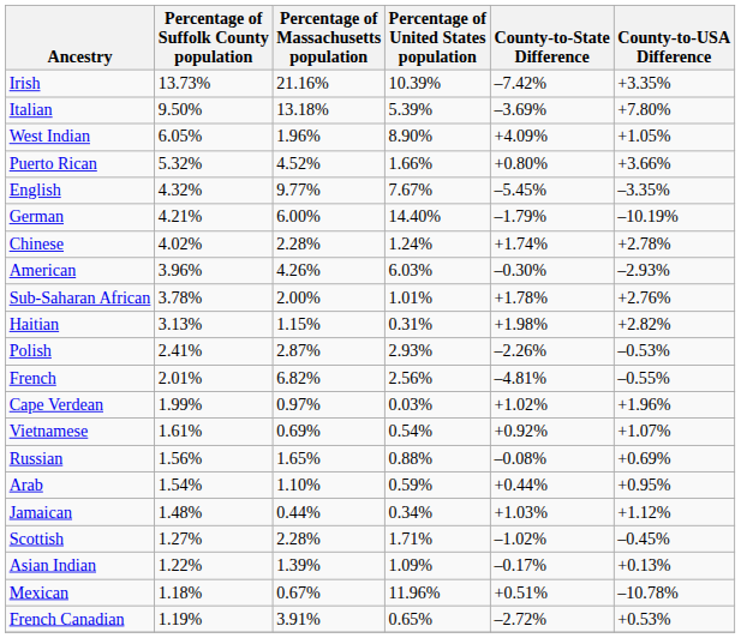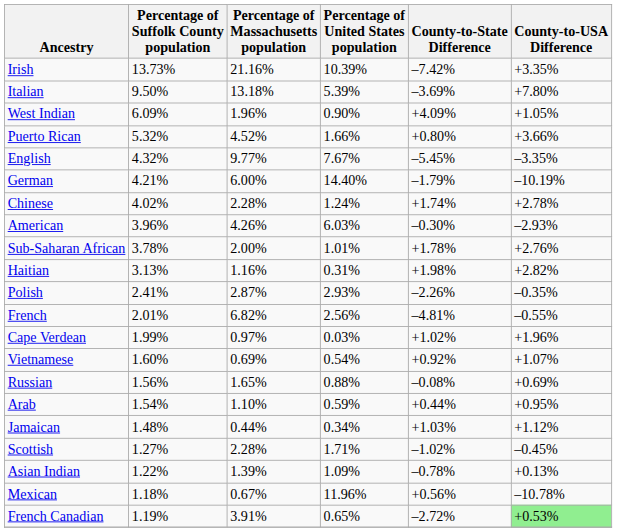 <table class="wikitable sortable">
 <tr valign=bottom>
 <th>Ancestry</th>
 <th>Percentage of<br>Suffolk County<br>population</th>
 <th>Percentage of<br>Massachusetts<br>population</th>
 <th>Percentage of<br>United States<br>population</th>
 <th>County-to-State<br>Difference</th>
 <th>County-to-USA<br>Difference</th>
 </tr>
 <tr>
 <td><a href='#'>Irish</a></td>
 <td>13.73%</td>
 <td>21.16%</td>
 <td>10.39%</td>
 <td>–7.42%</td>
 <td>+3.35%</td>
 </tr>
 <tr>
 <td><a href='#'>Italian</a></td>
 <td>9.50%</td>
 <td>13.18%</td>
 <td>5.39%</td>
 <td>–3.69%</td>
 <td>+7.80%</td>
 </tr>
 <tr>
 <td><a href='#'>West Indian</a></td>
-<td>6.05%</td>
+<td>6.09%</td>
 <td>1.96%</td>
-<td>8.90%</td>
+<td>0.90%</td>
 <td>+4.09%</td>
 <td>+1.05%</td>
 </tr>
 <tr>
 <td><a href='#'>Puerto Rican</a></td>
 <td>5.32%</td>
 <td>4.52%</td>
 <td>1.66%</td>
 <td>+0.80%</td>
 <td>+3.66%</td>
 </tr>
 <tr>
 <td><a href='#'>English</a></td>
 <td>4.32%</td>
 <td>9.77%</td>
 <td>7.67%</td>
 <td>–5.45%</td>
 <td>–3.35%</td>
 </tr>
 <tr>
 <td><a href='#'>German</a></td>
 <td>4.21%</td>
 <td>6.00%</td>
 <td>14.40%</td>
 <td>–1.79%</td>
 <td>–10.19%</td>
 </tr>
 <tr>
 <td><a href='#'>Chinese</a></td>
 <td>4.02%</td>
 <td>2.28%</td>
 <td>1.24%</td>
 <td>+1.74%</td>
 <td>+2.78%</td>
 </tr>
 <tr>
 <td><a href='#'>American</a></td>
 <td>3.96%</td>
 <td>4.26%</td>
 <td>6.03%</td>
 <td>–0.30%</td>
 <td>–2.93%</td>
 </tr>
 <tr>
 <td><a href='#'>Sub-Saharan African</a></td>
 <td>3.78%</td>
 <td>2.00%</td>
 <td>1.01%</td>
 <td>+1.78%</td>
 <td>+2.76%</td>
 </tr>
 <tr>
 <td><a href='#'>Haitian</a></td>
 <td>3.13%</td>
-<td>1.15%</td>
+<td>1.16%</td>
 <td>0.31%</td>
 <td>+1.98%</td>
 <td>+2.82%</td>
 </tr>
 <tr>
 <td><a href='#'>Polish</a></td>
 <td>2.41%</td>
 <td>2.87%</td>
 <td>2.93%</td>
 <td>–2.26%</td>
-<td>–0.53%</td>
+<td>–0.35%</td>
 </tr>
 <tr>
 <td><a href='#'>French</a></td>
 <td>2.01%</td>
 <td>6.82%</td>
 <td>2.56%</td>
 <td>–4.81%</td>
 <td>–0.55%</td>
 </tr>
 <tr>
 <td><a href='#'>Cape Verdean</a></td>
 <td>1.99%</td>
 <td>0.97%</td>
 <td>0.03%</td>
 <td>+1.02%</td>
 <td>+1.96%</td>
 </tr>
 <tr>
 <td><a href='#'>Vietnamese</a></td>
-<td>1.61%</td>
+<td>1.60%</td>
 <td>0.69%</td>
 <td>0.54%</td>
 <td>+0.92%</td>
 <td>+1.07%</td>
 </tr>
 <tr>
 <td><a href='#'>Russian</a></td>
 <td>1.56%</td>
 <td>1.65%</td>
 <td>0.88%</td>
 <td>–0.08%</td>
 <td>+0.69%</td>
 </tr>
 <tr>
 <td><a href='#'>Arab</a></td>
 <td>1.54%</td>
 <td>1.10%</td>
 <td>0.59%</td>
 <td>+0.44%</td>
 <td>+0.95%</td>
 </tr>
 <tr>
 <td><a href='#'>Jamaican</a></td>
 <td>1.48%</td>
 <td>0.44%</td>
 <td>0.34%</td>
 <td>+1.03%</td>
 <td>+1.12%</td>
 </tr>
 <tr>
 <td><a href='#'>Scottish</a></td>
 <td>1.27%</td>
 <td>2.28%</td>
 <td>1.71%</td>
 <td>–1.02%</td>
 <td>–0.45%</td>
 </tr>
 <tr>
 <td><a href='#'>Asian Indian</a></td>
 <td>1.22%</td>
 <td>1.39%</td>
 <td>1.09%</td>
-<td>–0.17%</td>
+<td>–0.78%</td>
 <td>+0.13%</td>
 </tr>
 <tr>
 <td><a href='#'>Mexican</a></td>
 <td>1.18%</td>
 <td>0.67%</td>
 <td>11.96%</td>
-<td>+0.51%</td>
+<td>+0.56%</td>
 <td>–10.78%</td>
 </tr>
 <tr>
 <td><a href='#'>French Canadian</a></td>
 <td>1.19%</td>
 <td>3.91%</td>
 <td>0.65%</td>
 <td>–2.72%</td>
-<td>+0.53%</td>
+<td style="background: lightgreen;">+0.53%</td>
 </tr>
 <tr>
 </tr>
 </table>
